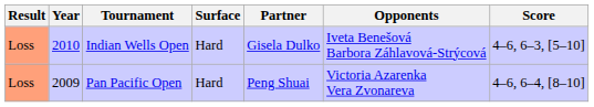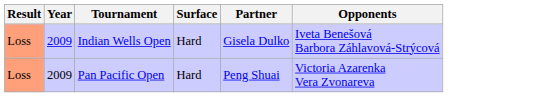 <table class="sortable wikitable">
 <tr>
 <th>Result</th>
 <th>Year</th>
 <th>Tournament</th>
 <th>Surface</th>
 <th>Partner</th>
 <th>Opponents</th>
-<th>Score</th>
 </tr>
 <tr bgcolor=CCCCFF>
 <td style="background:#ffa07a;">Loss</td>
-<td><a href='#'>2010</a></td>
+<td><a href='#'>2009</a></td>
 <td><a href='#'>Indian Wells Open</a></td>
 <td>Hard</td>
 <td> <a href='#'>Gisela Dulko</a></td>
 <td> <a href='#'>Iveta Benešová</a><br> <a href='#'>Barbora Záhlavová-Strýcová</a></td>
-<td>4–6, 6–3, [5–10]</td>
 </tr>
 <tr bgcolor=CCCCFF>
 <td style="background:#ffa07a;">Loss</td>
 <td>2009</td>
 <td><a href='#'>Pan Pacific Open</a></td>
 <td>Hard</td>
 <td> <a href='#'>Peng Shuai</a></td>
 <td> <a href='#'>Victoria Azarenka</a><br> <a href='#'>Vera Zvonareva</a></td>
-<td>4–6, 6–4, [8–10]</td>
 </tr>
 </table>
